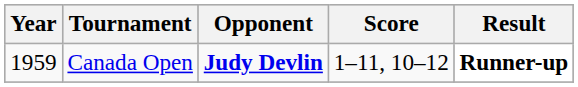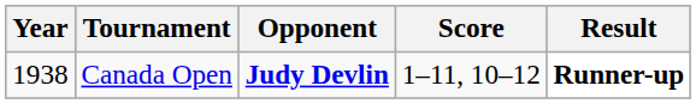 <table class="sortable wikitable" style="font-size:90%;">
 <tr>
 <th>Year</th>
 <th>Tournament</th>
 <th>Opponent</th>
 <th>Score</th>
 <th>Result</th>
 </tr>
 <tr>
-<td align="center">1959</td>
+<td align="center">1938</td>
 <td align="left"><a href='#'>Canada Open</a></td>
 <td align="left"><strong> <a href='#'>Judy Devlin</a></strong></td>
 <td align="left">1–11, 10–12</td>
 <td style="text-align:left; background:white"> <strong>Runner-up</strong></td>
 </tr>
 </table>
